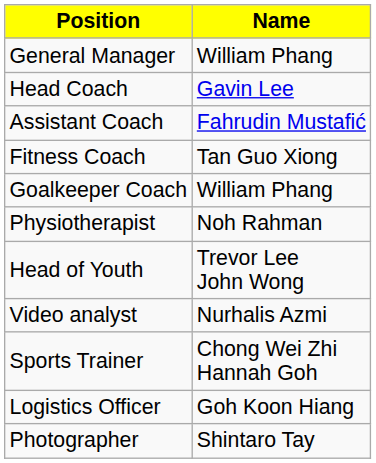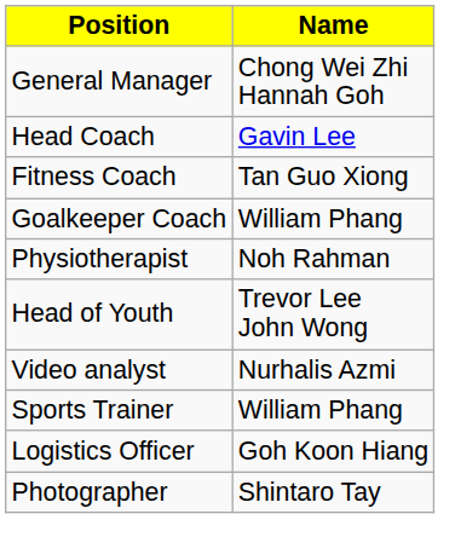 <table class="wikitable">
 <tr>
 <th style="background:#FFFF00; color:black; text-align:center;">Position</th>
 <th style="background:#FFFF00; color:black; text-align:center;">Name</th>
 </tr>
 <tr>
 <td>General Manager</td>
-<td> William Phang</td>
+<td> Chong Wei Zhi <br> Hannah Goh</td>
 </tr>
 <tr>
 <td>Head Coach</td>
 <td> <a href='#'>Gavin Lee</a></td>
-</tr>
-<tr>
-<td>Assistant Coach</td>
-<td> <a href='#'>Fahrudin Mustafić</a></td>
 </tr>
 <tr>
 <td>Fitness Coach</td>
 <td> Tan Guo Xiong</td>
 </tr>
 <tr>
 <td>Goalkeeper Coach</td>
 <td> William Phang</td>
 </tr>
 <tr>
 <td>Physiotherapist</td>
 <td> Noh Rahman</td>
 </tr>
 <tr>
 <td>Head of Youth</td>
 <td> Trevor Lee <br> John Wong</td>
 </tr>
 <tr>
 <td>Video analyst</td>
 <td> Nurhalis Azmi</td>
 </tr>
 <tr>
 <td>Sports Trainer</td>
-<td> Chong Wei Zhi <br> Hannah Goh</td>
+<td> William Phang</td>
 </tr>
 <tr>
 <td>Logistics Officer</td>
 <td> Goh Koon Hiang</td>
 </tr>
 <tr>
 <td>Photographer</td>
 <td> Shintaro Tay</td>
 </tr>
 </table>
